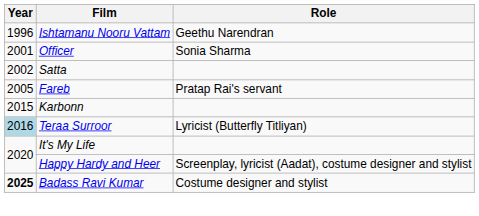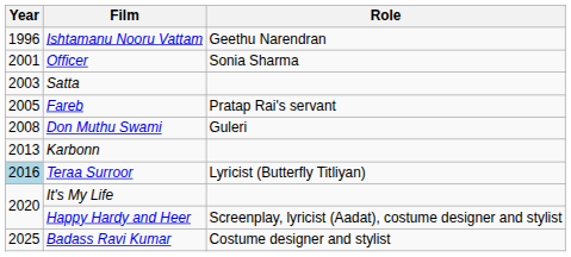 <table class="wikitable">
 <tr>
 <th>Year</th>
 <th>Film</th>
 <th>Role</th>
 </tr>
 <tr>
 <td>1996</td>
 <td><em><a href='#'>Ishtamanu Nooru Vattam</a></em></td>
 <td>Geethu Narendran</td>
 </tr>
 <tr>
 <td>2001</td>
 <td><a href='#'><em>Officer</em></a></td>
 <td>Sonia Sharma</td>
 </tr>
 <tr>
-<td>2002</td>
+<td>2003</td>
 <td><em>Satta</em></td>
 <td></td>
 </tr>
 <tr>
 <td>2005</td>
 <td><a href='#'><em>Fareb</em></a></td>
 <td>Pratap Rai's servant</td>
 </tr>
 <tr>
-<td>2015</td>
+<td>2008</td>
+<td><em><a href='#'>Don Muthu Swami</a></em></td>
+<td>Guleri</td>
+</tr>
+<tr>
+<td>2013</td>
 <td><em>Karbonn</em></td>
 <td></td>
 </tr>
 <tr>
 <td style="background: lightblue;">2016</td>
 <td><em><a href='#'>Teraa Surroor</a></em></td>
 <td>Lyricist (Butterfly Titliyan)</td>
 </tr>
 <tr>
 <td rowspan="2">2020</td>
 <td><em>It's My Life</em></td>
 <td></td>
 </tr>
 <tr>
 <td><em><a href='#'>Happy Hardy and Heer</a></em></td>
 <td>Screenplay, lyricist (Aadat), costume designer and stylist</td>
 </tr>
 <tr>
-<td><strong>2025</strong></td>
+<td>2025</td>
 <td><em><a href='#'>Badass Ravi Kumar</a></em></td>
 <td>Costume designer and stylist</td>
 </tr>
 </table>
